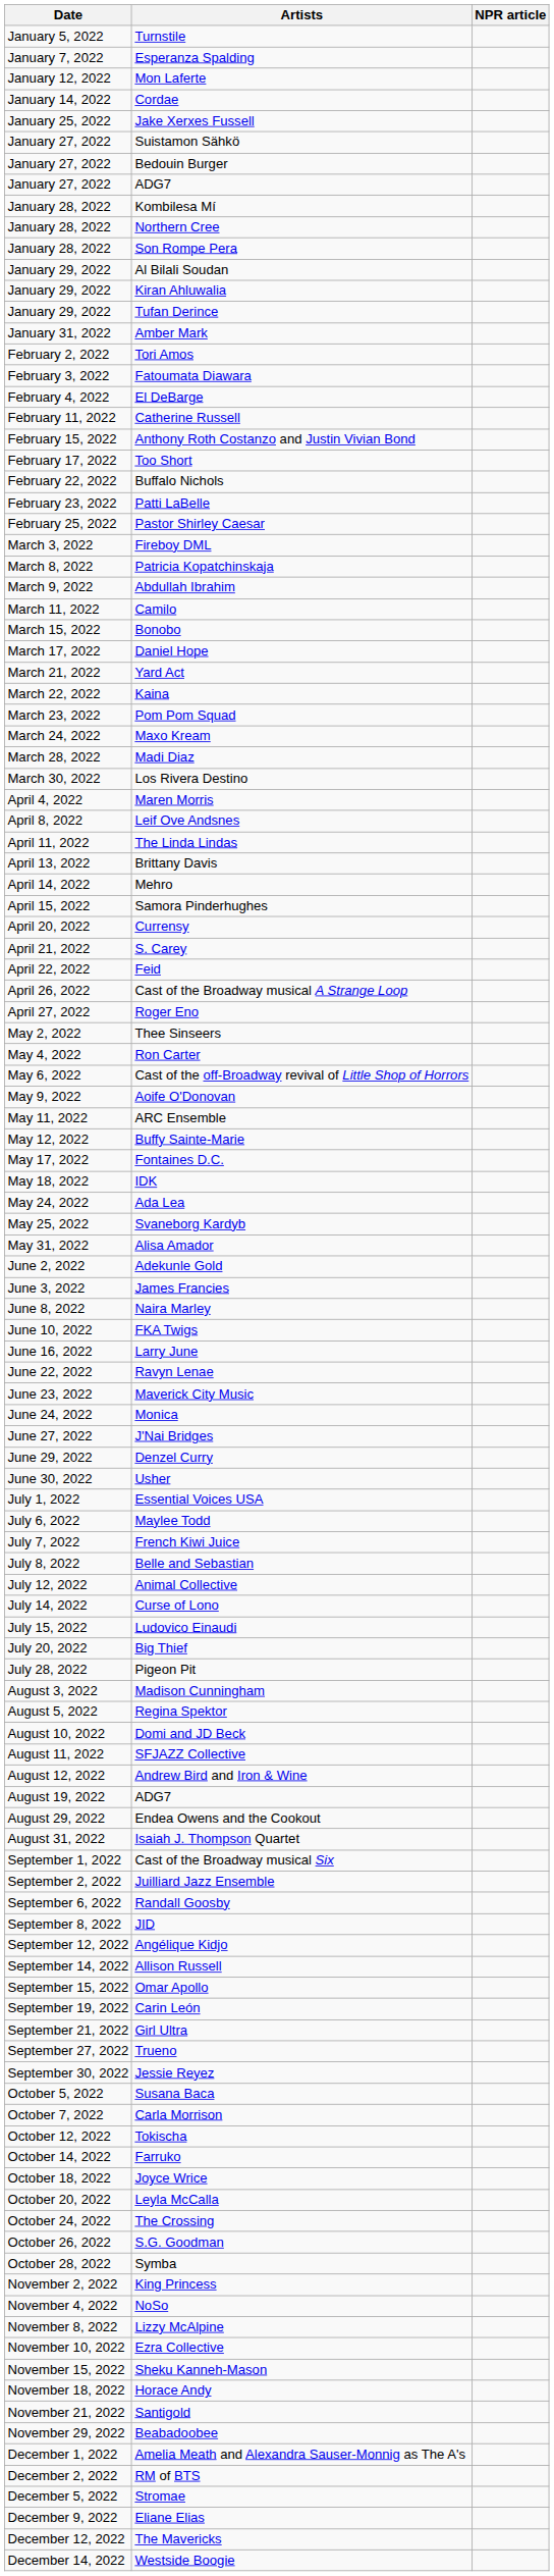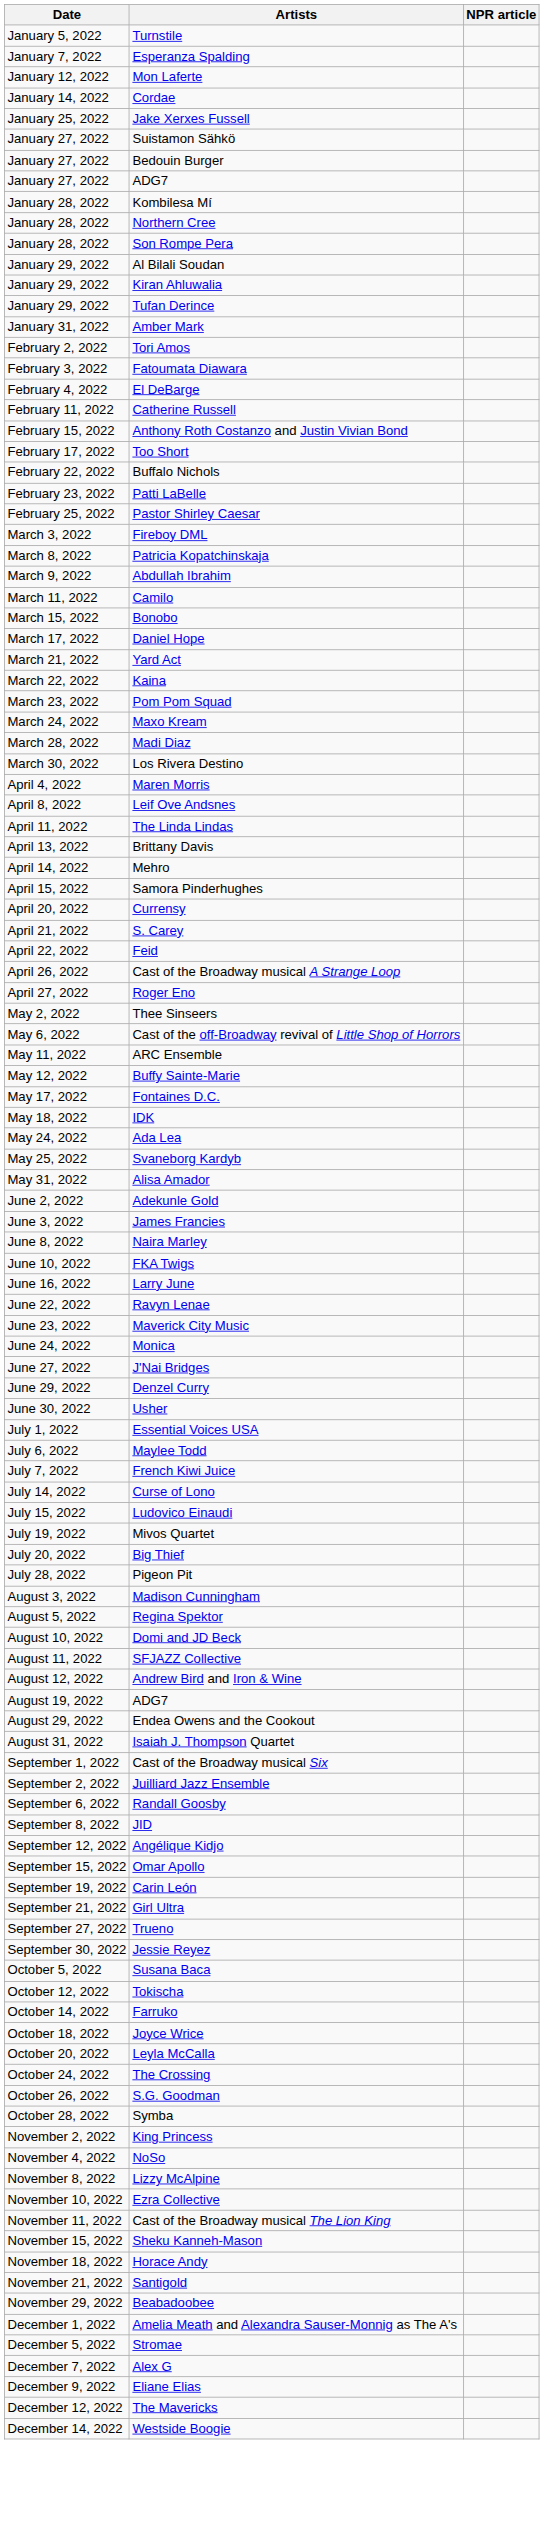 <table class="wikitable sortable mw-collapsible mw-collapsed">
 <tr>
 <th scope="col" data-sort-type="usLongDate">Date</th>
 <th scope="col">Artists</th>
 <th scope="col" class="unsortable">NPR article</th>
 </tr>
 <tr>
 <td>January 5, 2022</td>
 <td><a href='#'>Turnstile</a></td>
 <td></td>
 </tr>
 <tr>
 <td>January 7, 2022</td>
 <td><a href='#'>Esperanza Spalding</a></td>
 <td></td>
 </tr>
 <tr>
 <td>January 12, 2022</td>
 <td><a href='#'>Mon Laferte</a></td>
 <td></td>
 </tr>
 <tr>
 <td>January 14, 2022</td>
 <td><a href='#'>Cordae</a></td>
 <td></td>
 </tr>
 <tr>
 <td>January 25, 2022</td>
 <td><a href='#'>Jake Xerxes Fussell</a></td>
 <td></td>
 </tr>
 <tr>
 <td>January 27, 2022</td>
 <td>Suistamon Sähkö</td>
 <td></td>
 </tr>
 <tr>
 <td>January 27, 2022</td>
 <td>Bedouin Burger</td>
 <td></td>
 </tr>
 <tr>
 <td>January 27, 2022</td>
 <td>ADG7</td>
 <td></td>
 </tr>
 <tr>
 <td>January 28, 2022</td>
 <td>Kombilesa Mí</td>
 <td></td>
 </tr>
 <tr>
 <td>January 28, 2022</td>
 <td><a href='#'>Northern Cree</a></td>
 <td></td>
 </tr>
 <tr>
 <td>January 28, 2022</td>
 <td><a href='#'>Son Rompe Pera</a></td>
 <td></td>
 </tr>
 <tr>
 <td>January 29, 2022</td>
 <td>Al Bilali Soudan</td>
 <td></td>
 </tr>
 <tr>
 <td>January 29, 2022</td>
 <td><a href='#'>Kiran Ahluwalia</a></td>
 <td></td>
 </tr>
 <tr>
 <td>January 29, 2022</td>
 <td><a href='#'>Tufan Derince</a></td>
 <td></td>
 </tr>
 <tr>
 <td>January 31, 2022</td>
 <td><a href='#'>Amber Mark</a></td>
 <td></td>
 </tr>
 <tr>
 <td>February 2, 2022</td>
 <td><a href='#'>Tori Amos</a></td>
 <td></td>
 </tr>
 <tr>
 <td>February 3, 2022</td>
 <td><a href='#'>Fatoumata Diawara</a></td>
 <td></td>
 </tr>
 <tr>
 <td>February 4, 2022</td>
 <td><a href='#'>El DeBarge</a></td>
 <td></td>
 </tr>
 <tr>
 <td>February 11, 2022</td>
 <td><a href='#'>Catherine Russell</a></td>
 <td></td>
 </tr>
 <tr>
 <td>February 15, 2022</td>
 <td><a href='#'>Anthony Roth Costanzo</a> and <a href='#'>Justin Vivian Bond</a></td>
 <td></td>
 </tr>
 <tr>
 <td>February 17, 2022</td>
 <td><a href='#'>Too Short</a></td>
 <td></td>
 </tr>
 <tr>
 <td>February 22, 2022</td>
 <td>Buffalo Nichols</td>
 <td></td>
 </tr>
 <tr>
 <td>February 23, 2022</td>
 <td><a href='#'>Patti LaBelle</a></td>
 <td></td>
 </tr>
 <tr>
 <td>February 25, 2022</td>
 <td><a href='#'>Pastor Shirley Caesar</a></td>
 <td></td>
 </tr>
 <tr>
 <td>March 3, 2022</td>
 <td><a href='#'>Fireboy DML</a></td>
 <td></td>
 </tr>
 <tr>
 <td>March 8, 2022</td>
 <td><a href='#'>Patricia Kopatchinskaja</a></td>
 <td></td>
 </tr>
 <tr>
 <td>March 9, 2022</td>
 <td><a href='#'>Abdullah Ibrahim</a></td>
 <td></td>
 </tr>
 <tr>
 <td>March 11, 2022</td>
 <td><a href='#'>Camilo</a></td>
 <td></td>
 </tr>
 <tr>
 <td>March 15, 2022</td>
 <td><a href='#'>Bonobo</a></td>
 <td></td>
 </tr>
 <tr>
 <td>March 17, 2022</td>
 <td><a href='#'>Daniel Hope</a></td>
 <td></td>
 </tr>
 <tr>
 <td>March 21, 2022</td>
 <td><a href='#'>Yard Act</a></td>
 <td></td>
 </tr>
 <tr>
 <td>March 22, 2022</td>
 <td><a href='#'>Kaina</a></td>
 <td></td>
 </tr>
 <tr>
 <td>March 23, 2022</td>
 <td><a href='#'>Pom Pom Squad</a></td>
 <td></td>
 </tr>
 <tr>
 <td>March 24, 2022</td>
 <td><a href='#'>Maxo Kream</a></td>
 <td></td>
 </tr>
 <tr>
 <td>March 28, 2022</td>
 <td><a href='#'>Madi Diaz</a></td>
 <td></td>
 </tr>
 <tr>
 <td>March 30, 2022</td>
 <td>Los Rivera Destino</td>
 <td></td>
 </tr>
 <tr>
 <td>April 4, 2022</td>
 <td><a href='#'>Maren Morris</a></td>
 <td></td>
 </tr>
 <tr>
 <td>April 8, 2022</td>
 <td><a href='#'>Leif Ove Andsnes</a></td>
 <td></td>
 </tr>
 <tr>
 <td>April 11, 2022</td>
 <td data-sort-value="Linda Lindas, The"><a href='#'>The Linda Lindas</a></td>
 <td></td>
 </tr>
 <tr>
 <td>April 13, 2022</td>
 <td>Brittany Davis</td>
 <td></td>
 </tr>
 <tr>
 <td>April 14, 2022</td>
 <td>Mehro</td>
 <td></td>
 </tr>
 <tr>
 <td>April 15, 2022</td>
 <td>Samora Pinderhughes</td>
 <td></td>
 </tr>
 <tr>
 <td>April 20, 2022</td>
 <td><a href='#'>Currensy</a></td>
 <td></td>
 </tr>
 <tr>
 <td>April 21, 2022</td>
 <td><a href='#'>S. Carey</a></td>
 <td></td>
 </tr>
 <tr>
 <td>April 22, 2022</td>
 <td><a href='#'>Feid</a></td>
 <td></td>
 </tr>
 <tr>
 <td>April 26, 2022</td>
 <td data-sort-value="A Strange Loop">Cast of the Broadway musical <em><a href='#'>A Strange Loop</a></em></td>
 <td></td>
 </tr>
 <tr>
 <td>April 27, 2022</td>
 <td><a href='#'>Roger Eno</a></td>
 <td></td>
 </tr>
 <tr>
 <td>May 2, 2022</td>
 <td>Thee Sinseers</td>
 <td></td>
 </tr>
 <tr>
-<td>May 4, 2022</td>
-<td><a href='#'>Ron Carter</a></td>
-<td></td>
-</tr>
-<tr>
 <td>May 6, 2022</td>
 <td data-sort-value="Little Shop of Horrors">Cast of the <a href='#'>off-Broadway</a> revival of <em><a href='#'>Little Shop of Horrors</a></em></td>
-<td></td>
-</tr>
-<tr>
-<td>May 9, 2022</td>
-<td><a href='#'>Aoife O'Donovan</a></td>
 <td></td>
 </tr>
 <tr>
 <td>May 11, 2022</td>
 <td>ARC Ensemble</td>
 <td></td>
 </tr>
 <tr>
 <td>May 12, 2022</td>
 <td><a href='#'>Buffy Sainte-Marie</a></td>
 <td></td>
 </tr>
 <tr>
 <td>May 17, 2022</td>
 <td><a href='#'>Fontaines D.C.</a></td>
 <td></td>
 </tr>
 <tr>
 <td>May 18, 2022</td>
 <td><a href='#'>IDK</a></td>
 <td></td>
 </tr>
 <tr>
 <td>May 24, 2022</td>
 <td><a href='#'>Ada Lea</a></td>
 <td></td>
 </tr>
 <tr>
 <td>May 25, 2022</td>
 <td><a href='#'>Svaneborg Kardyb</a></td>
 <td></td>
 </tr>
 <tr>
 <td>May 31, 2022</td>
 <td><a href='#'>Alisa Amador</a></td>
 <td></td>
 </tr>
 <tr>
 <td>June 2, 2022</td>
 <td><a href='#'>Adekunle Gold</a></td>
 <td></td>
 </tr>
 <tr>
 <td>June 3, 2022</td>
 <td><a href='#'>James Francies</a></td>
 <td></td>
 </tr>
 <tr>
 <td>June 8, 2022</td>
 <td><a href='#'>Naira Marley</a></td>
 <td></td>
 </tr>
 <tr>
 <td>June 10, 2022</td>
 <td><a href='#'>FKA Twigs</a></td>
 <td></td>
 </tr>
 <tr>
 <td>June 16, 2022</td>
 <td><a href='#'>Larry June</a></td>
 <td></td>
 </tr>
 <tr>
 <td>June 22, 2022</td>
 <td><a href='#'>Ravyn Lenae</a></td>
 <td></td>
 </tr>
 <tr>
 <td>June 23, 2022</td>
 <td><a href='#'>Maverick City Music</a></td>
 <td></td>
 </tr>
 <tr>
 <td>June 24, 2022</td>
 <td><a href='#'>Monica</a></td>
 <td></td>
 </tr>
 <tr>
 <td>June 27, 2022</td>
 <td><a href='#'>J'Nai Bridges</a></td>
 <td></td>
 </tr>
 <tr>
 <td>June 29, 2022</td>
 <td><a href='#'>Denzel Curry</a></td>
 <td></td>
 </tr>
 <tr>
 <td>June 30, 2022</td>
 <td><a href='#'>Usher</a></td>
 <td></td>
 </tr>
 <tr>
 <td>July 1, 2022</td>
 <td><a href='#'>Essential Voices USA</a></td>
 <td></td>
 </tr>
 <tr>
 <td>July 6, 2022</td>
 <td><a href='#'>Maylee Todd</a></td>
 <td></td>
 </tr>
 <tr>
 <td>July 7, 2022</td>
 <td><a href='#'>French Kiwi Juice</a></td>
 <td></td>
 </tr>
 <tr>
-<td>July 8, 2022</td>
-<td><a href='#'>Belle and Sebastian</a></td>
-<td></td>
-</tr>
-<tr>
-<td>July 12, 2022</td>
-<td><a href='#'>Animal Collective</a></td>
-<td></td>
-</tr>
-<tr>
 <td>July 14, 2022</td>
 <td><a href='#'>Curse of Lono</a></td>
 <td></td>
 </tr>
 <tr>
 <td>July 15, 2022</td>
 <td><a href='#'>Ludovico Einaudi</a></td>
+<td></td>
+</tr>
+<tr>
+<td>July 19, 2022</td>
+<td>Mivos Quartet</td>
 <td></td>
 </tr>
 <tr>
 <td>July 20, 2022</td>
 <td><a href='#'>Big Thief</a></td>
 <td></td>
 </tr>
 <tr>
 <td>July 28, 2022</td>
 <td>Pigeon Pit</td>
 <td></td>
 </tr>
 <tr>
 <td>August 3, 2022</td>
 <td><a href='#'>Madison Cunningham</a></td>
 <td></td>
 </tr>
 <tr>
 <td>August 5, 2022</td>
 <td><a href='#'>Regina Spektor</a></td>
 <td></td>
 </tr>
 <tr>
 <td>August 10, 2022</td>
 <td><a href='#'>Domi and JD Beck</a></td>
 <td></td>
 </tr>
 <tr>
 <td>August 11, 2022</td>
 <td><a href='#'>SFJAZZ Collective</a></td>
 <td></td>
 </tr>
 <tr>
 <td>August 12, 2022</td>
 <td><a href='#'>Andrew Bird</a> and <a href='#'>Iron & Wine</a></td>
 <td></td>
 </tr>
 <tr>
 <td>August 19, 2022</td>
 <td>ADG7</td>
 <td></td>
 </tr>
 <tr>
 <td>August 29, 2022</td>
 <td>Endea Owens and the Cookout</td>
 <td></td>
 </tr>
 <tr>
 <td>August 31, 2022</td>
 <td><a href='#'>Isaiah J. Thompson</a> Quartet</td>
 <td></td>
 </tr>
 <tr>
 <td>September 1, 2022</td>
 <td data-sort-value="Six">Cast of the Broadway musical <em><a href='#'>Six</a></em></td>
 <td></td>
 </tr>
 <tr>
 <td>September 2, 2022</td>
 <td><a href='#'>Juilliard Jazz Ensemble</a></td>
 <td></td>
 </tr>
 <tr>
 <td>September 6, 2022</td>
 <td><a href='#'>Randall Goosby</a></td>
 <td></td>
 </tr>
 <tr>
 <td>September 8, 2022</td>
 <td><a href='#'>JID</a></td>
 <td></td>
 </tr>
 <tr>
 <td>September 12, 2022</td>
 <td><a href='#'>Angélique Kidjo</a></td>
 <td></td>
 </tr>
 <tr>
-<td>September 14, 2022</td>
-<td><a href='#'>Allison Russell</a></td>
-<td></td>
-</tr>
-<tr>
 <td>September 15, 2022</td>
 <td><a href='#'>Omar Apollo</a></td>
 <td></td>
 </tr>
 <tr>
 <td>September 19, 2022</td>
 <td><a href='#'>Carin León</a></td>
 <td></td>
 </tr>
 <tr>
 <td>September 21, 2022</td>
 <td><a href='#'>Girl Ultra</a></td>
 <td></td>
 </tr>
 <tr>
 <td>September 27, 2022</td>
 <td><a href='#'>Trueno</a></td>
 <td></td>
 </tr>
 <tr>
 <td>September 30, 2022</td>
 <td><a href='#'>Jessie Reyez</a></td>
 <td></td>
 </tr>
 <tr>
 <td>October 5, 2022</td>
 <td><a href='#'>Susana Baca</a></td>
-<td></td>
-</tr>
-<tr>
-<td>October 7, 2022</td>
-<td><a href='#'>Carla Morrison</a></td>
 <td></td>
 </tr>
 <tr>
 <td>October 12, 2022</td>
 <td><a href='#'>Tokischa</a></td>
 <td></td>
 </tr>
 <tr>
 <td>October 14, 2022</td>
 <td><a href='#'>Farruko</a></td>
 <td></td>
 </tr>
 <tr>
 <td>October 18, 2022</td>
 <td><a href='#'>Joyce Wrice</a></td>
 <td></td>
 </tr>
 <tr>
 <td>October 20, 2022</td>
 <td><a href='#'>Leyla McCalla</a></td>
 <td></td>
 </tr>
 <tr>
 <td>October 24, 2022</td>
 <td><a href='#'>The Crossing</a></td>
 <td></td>
 </tr>
 <tr>
 <td>October 26, 2022</td>
 <td><a href='#'>S.G. Goodman</a></td>
 <td></td>
 </tr>
 <tr>
 <td>October 28, 2022</td>
 <td>Symba</td>
 <td></td>
 </tr>
 <tr>
 <td>November 2, 2022</td>
 <td><a href='#'>King Princess</a></td>
 <td></td>
 </tr>
 <tr>
 <td>November 4, 2022</td>
 <td><a href='#'>NoSo</a></td>
 <td></td>
 </tr>
 <tr>
 <td>November 8, 2022</td>
 <td><a href='#'>Lizzy McAlpine</a></td>
 <td></td>
 </tr>
 <tr>
 <td>November 10, 2022</td>
 <td><a href='#'>Ezra Collective</a></td>
 <td></td>
 </tr>
 <tr>
+<td>November 11, 2022</td>
+<td data-sort-value="Lion King, The">Cast of the Broadway musical <em><a href='#'>The Lion King</a></em></td>
+<td></td>
+</tr>
+<tr>
 <td>November 15, 2022</td>
 <td><a href='#'>Sheku Kanneh-Mason</a></td>
 <td></td>
 </tr>
 <tr>
 <td>November 18, 2022</td>
 <td><a href='#'>Horace Andy</a></td>
 <td></td>
 </tr>
 <tr>
 <td>November 21, 2022</td>
 <td><a href='#'>Santigold</a></td>
 <td></td>
 </tr>
 <tr>
 <td>November 29, 2022</td>
 <td><a href='#'>Beabadoobee</a></td>
 <td></td>
 </tr>
 <tr>
 <td>December 1, 2022</td>
 <td data-sort-value="A's, The"><a href='#'>Amelia Meath</a> and <a href='#'>Alexandra Sauser-Monnig</a> as The A's</td>
 <td></td>
 </tr>
 <tr>
-<td>December 2, 2022</td>
-<td><a href='#'>RM</a> of <a href='#'>BTS</a></td>
+<td>December 5, 2022</td>
+<td><a href='#'>Stromae</a></td>
 <td></td>
 </tr>
 <tr>
-<td>December 5, 2022</td>
-<td><a href='#'>Stromae</a></td>
+<td>December 7, 2022</td>
+<td><a href='#'>Alex G</a></td>
 <td></td>
 </tr>
 <tr>
 <td>December 9, 2022</td>
 <td><a href='#'>Eliane Elias</a></td>
 <td></td>
 </tr>
 <tr>
 <td>December 12, 2022</td>
 <td data-sort-value="Mavericks, The"><a href='#'>The Mavericks</a></td>
 <td></td>
 </tr>
 <tr>
 <td>December 14, 2022</td>
 <td><a href='#'>Westside Boogie</a></td>
 <td></td>
 </tr>
 </table>
